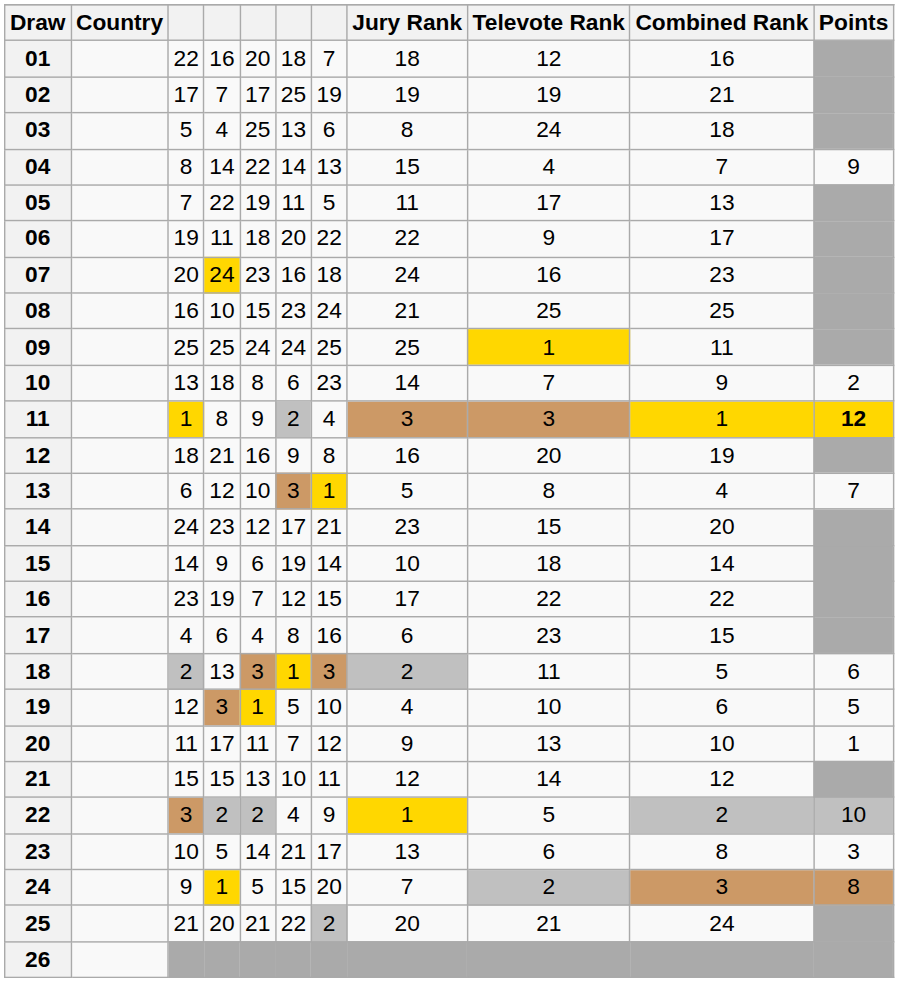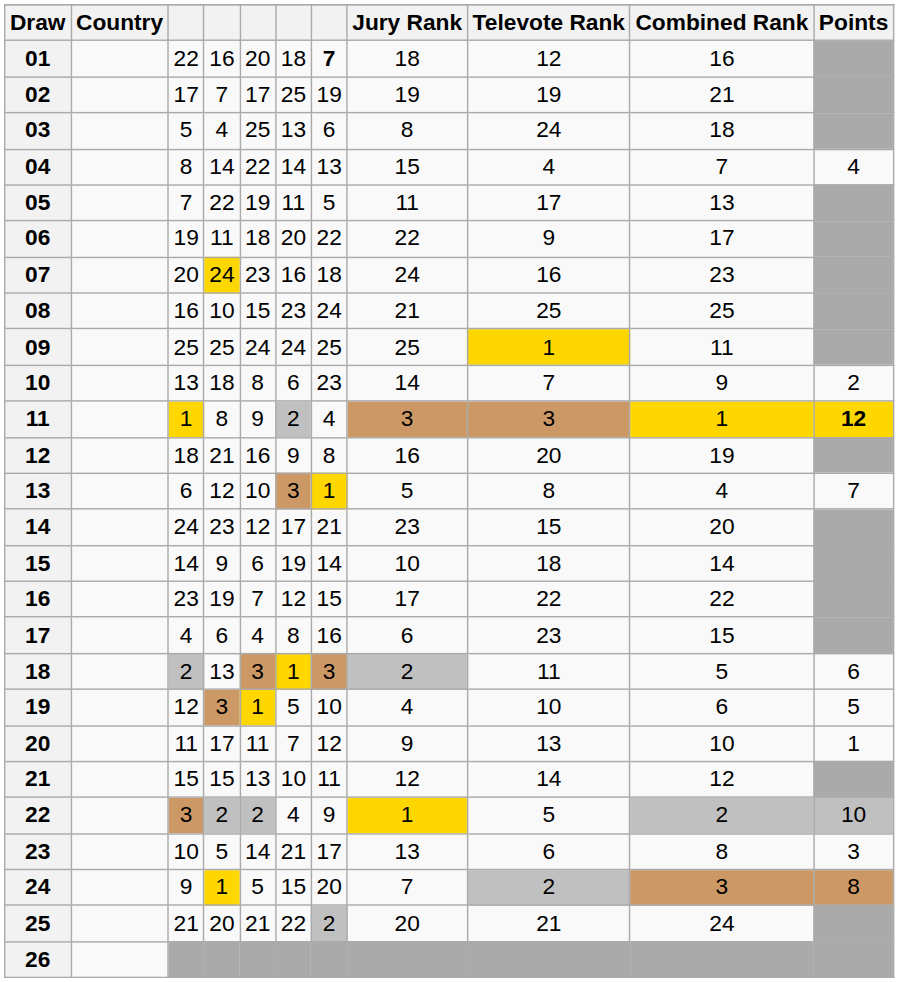 <table class="sortable wikitable collapsible plainrowheaders" style="text-align:center;">
 <tr>
 </tr>
 <tr>
 <th scope="col">Draw</th>
 <th scope="col">Country</th>
 <th scope="col"><small></small></th>
 <th scope="col"><small></small></th>
 <th scope="col"><small></small></th>
 <th scope="col"><small></small></th>
 <th scope="col"><small></small></th>
 <th scope="col">Jury Rank</th>
 <th scope="col">Televote Rank</th>
 <th scope="col">Combined Rank</th>
 <th scope="col">Points</th>
 </tr>
 <tr>
 <th scope="row" style="text-align:center;">01</th>
 <td style="text-align:left;"></td>
 <td>22</td>
 <td>16</td>
 <td>20</td>
 <td>18</td>
-<td>7</td>
+<td><strong>7</strong></td>
 <td>18</td>
 <td>12</td>
 <td>16</td>
 <td style="background:#AAAAAA;"></td>
 </tr>
 <tr>
 <th scope="row" style="text-align:center;">02</th>
 <td style="text-align:left;"></td>
 <td>17</td>
 <td>7</td>
 <td>17</td>
 <td>25</td>
 <td>19</td>
 <td>19</td>
 <td>19</td>
 <td>21</td>
 <td style="background:#AAAAAA;"></td>
 </tr>
 <tr>
 <th scope="row" style="text-align:center;">03</th>
 <td style="text-align:left;"></td>
 <td>5</td>
 <td>4</td>
 <td>25</td>
 <td>13</td>
 <td>6</td>
 <td>8</td>
 <td>24</td>
 <td>18</td>
 <td style="background:#AAAAAA;"></td>
 </tr>
 <tr>
 <th scope="row" style="text-align:center;">04</th>
 <td style="text-align:left;"></td>
 <td>8</td>
 <td>14</td>
 <td>22</td>
 <td>14</td>
 <td>13</td>
 <td>15</td>
 <td>4</td>
 <td>7</td>
-<td>9</td>
+<td>4</td>
 </tr>
 <tr>
 <th scope="row" style="text-align:center;">05</th>
 <td style="text-align:left;"></td>
 <td>7</td>
 <td>22</td>
 <td>19</td>
 <td>11</td>
 <td>5</td>
 <td>11</td>
 <td>17</td>
 <td>13</td>
 <td style="background:#AAAAAA;"></td>
 </tr>
 <tr>
 <th scope="row" style="text-align:center;">06</th>
 <td style="text-align:left;"></td>
 <td>19</td>
 <td>11</td>
 <td>18</td>
 <td>20</td>
 <td>22</td>
 <td>22</td>
 <td>9</td>
 <td>17</td>
 <td style="background:#AAAAAA;"></td>
 </tr>
 <tr>
 <th scope="row" style="text-align:center;">07</th>
 <td style="text-align:left;"></td>
 <td>20</td>
 <td style="background: gold;">24</td>
 <td>23</td>
 <td>16</td>
 <td>18</td>
 <td>24</td>
 <td>16</td>
 <td>23</td>
 <td style="background:#AAAAAA;"></td>
 </tr>
 <tr>
 <th scope="row" style="text-align:center;">08</th>
 <td style="text-align:left;"></td>
 <td>16</td>
 <td>10</td>
 <td>15</td>
 <td>23</td>
 <td>24</td>
 <td>21</td>
 <td>25</td>
 <td>25</td>
 <td style="background:#AAAAAA;"></td>
 </tr>
 <tr>
 <th scope="row" style="text-align:center;">09</th>
 <td style="text-align:left;"></td>
 <td>25</td>
 <td>25</td>
 <td>24</td>
 <td>24</td>
 <td>25</td>
 <td>25</td>
 <td style="background:gold;">1</td>
 <td>11</td>
 <td style="background:#AAAAAA;"></td>
 </tr>
 <tr>
 <th scope="row" style="text-align:center;">10</th>
 <td style="text-align:left;"></td>
 <td>13</td>
 <td>18</td>
 <td>8</td>
 <td>6</td>
 <td>23</td>
 <td>14</td>
 <td>7</td>
 <td>9</td>
 <td>2</td>
 </tr>
 <tr>
 <th scope="row" style="text-align:center;">11</th>
 <td style="text-align:left;"></td>
 <td style="background:gold;">1</td>
 <td>8</td>
 <td>9</td>
 <td style="background:silver;">2</td>
 <td>4</td>
 <td style="background:#CC9966;">3</td>
 <td style="background:#CC9966;">3</td>
 <td style="background:gold;">1</td>
 <td style="background:gold;"><strong>12</strong></td>
 </tr>
 <tr>
 <th scope="row" style="text-align:center;">12</th>
 <td style="text-align:left;"></td>
 <td>18</td>
 <td>21</td>
 <td>16</td>
 <td>9</td>
 <td>8</td>
 <td>16</td>
 <td>20</td>
 <td>19</td>
 <td style="background:#AAAAAA;"></td>
 </tr>
 <tr>
 <th scope="row" style="text-align:center;">13</th>
 <td style="text-align:left;"></td>
 <td>6</td>
 <td>12</td>
 <td>10</td>
 <td style="background:#CC9966;">3</td>
 <td style="background:gold;">1</td>
 <td>5</td>
 <td>8</td>
 <td>4</td>
 <td>7</td>
 </tr>
 <tr>
 <th scope="row" style="text-align:center;">14</th>
 <td style="text-align:left;"></td>
 <td>24</td>
 <td>23</td>
 <td>12</td>
 <td>17</td>
 <td>21</td>
 <td>23</td>
 <td>15</td>
 <td>20</td>
 <td style="background:#AAAAAA;"></td>
 </tr>
 <tr>
 <th scope="row" style="text-align:center;">15</th>
 <td style="text-align:left;"></td>
 <td>14</td>
 <td>9</td>
 <td>6</td>
 <td>19</td>
 <td>14</td>
 <td>10</td>
 <td>18</td>
 <td>14</td>
 <td style="background:#AAAAAA;"></td>
 </tr>
 <tr>
 <th scope="row" style="text-align:center;">16</th>
 <td style="text-align:left;"></td>
 <td>23</td>
 <td>19</td>
 <td>7</td>
 <td>12</td>
 <td>15</td>
 <td>17</td>
 <td>22</td>
 <td>22</td>
 <td style="background:#AAAAAA;"></td>
 </tr>
 <tr>
 <th scope="row" style="text-align:center;">17</th>
 <td style="text-align:left;"></td>
 <td>4</td>
 <td>6</td>
 <td>4</td>
 <td>8</td>
 <td>16</td>
 <td>6</td>
 <td>23</td>
 <td>15</td>
 <td style="background:#AAAAAA;"></td>
 </tr>
 <tr>
 <th scope="row" style="text-align:center;">18</th>
 <td style="text-align:left;"></td>
 <td style="background:silver;">2</td>
 <td>13</td>
 <td style="background:#CC9966;">3</td>
 <td style="background:gold;">1</td>
 <td style="background:#CC9966;">3</td>
 <td style="background:silver;">2</td>
 <td>11</td>
 <td>5</td>
 <td>6</td>
 </tr>
 <tr>
 <th scope="row" style="text-align:center;">19</th>
 <td style="text-align:left;"></td>
 <td>12</td>
 <td style="background:#CC9966;">3</td>
 <td style="background:gold;">1</td>
 <td>5</td>
 <td>10</td>
 <td>4</td>
 <td>10</td>
 <td>6</td>
 <td>5</td>
 </tr>
 <tr>
 <th scope="row" style="text-align:center;">20</th>
 <td style="text-align:left;"></td>
 <td>11</td>
 <td>17</td>
 <td>11</td>
 <td>7</td>
 <td>12</td>
 <td>9</td>
 <td>13</td>
 <td>10</td>
 <td>1</td>
 </tr>
 <tr>
 <th scope="row" style="text-align:center;">21</th>
 <td style="text-align:left;"></td>
 <td>15</td>
 <td>15</td>
 <td>13</td>
 <td>10</td>
 <td>11</td>
 <td>12</td>
 <td>14</td>
 <td>12</td>
 <td style="background:#AAAAAA;"></td>
 </tr>
 <tr>
 <th scope="row" style="text-align:center;">22</th>
 <td style="text-align:left;"></td>
 <td style="background:#CC9966;">3</td>
 <td style="background:silver;">2</td>
 <td style="background:silver;">2</td>
 <td>4</td>
 <td>9</td>
 <td style="background:gold;">1</td>
 <td>5</td>
 <td style="background:silver;">2</td>
 <td style="background:silver;">10</td>
 </tr>
 <tr>
 <th scope="row" style="text-align:center;">23</th>
 <td style="text-align:left;"></td>
 <td>10</td>
 <td>5</td>
 <td>14</td>
 <td>21</td>
 <td>17</td>
 <td>13</td>
 <td>6</td>
 <td>8</td>
 <td>3</td>
 </tr>
 <tr>
 <th scope="row" style="text-align:center;">24</th>
 <td style="text-align:left;"></td>
 <td>9</td>
 <td style="background:gold;">1</td>
 <td>5</td>
 <td>15</td>
 <td>20</td>
 <td>7</td>
 <td style="background:silver;">2</td>
 <td style="background:#CC9966;">3</td>
 <td style="background:#CC9966;">8</td>
 </tr>
 <tr>
 <th scope="row" style="text-align:center;">25</th>
 <td style="text-align:left;"></td>
 <td>21</td>
 <td>20</td>
 <td>21</td>
 <td>22</td>
 <td style="background:silver;">2</td>
 <td>20</td>
 <td>21</td>
 <td>24</td>
 <td style="background:#AAAAAA;"></td>
 </tr>
 <tr class="sortbottom">
 <th scope="row" style="text-align:center;">26</th>
 <td style="text-align:left;"></td>
 <td style="background:#AAAAAA;"></td>
 <td style="background:#AAAAAA;"></td>
 <td style="background:#AAAAAA;"></td>
 <td style="background:#AAAAAA;"></td>
 <td style="background:#AAAAAA;"></td>
 <td style="background:#AAAAAA;"></td>
 <td style="background:#AAAAAA;"></td>
 <td style="background:#AAAAAA;"></td>
 <td style="background:#AAAAAA;"></td>
 </tr>
 </table>
